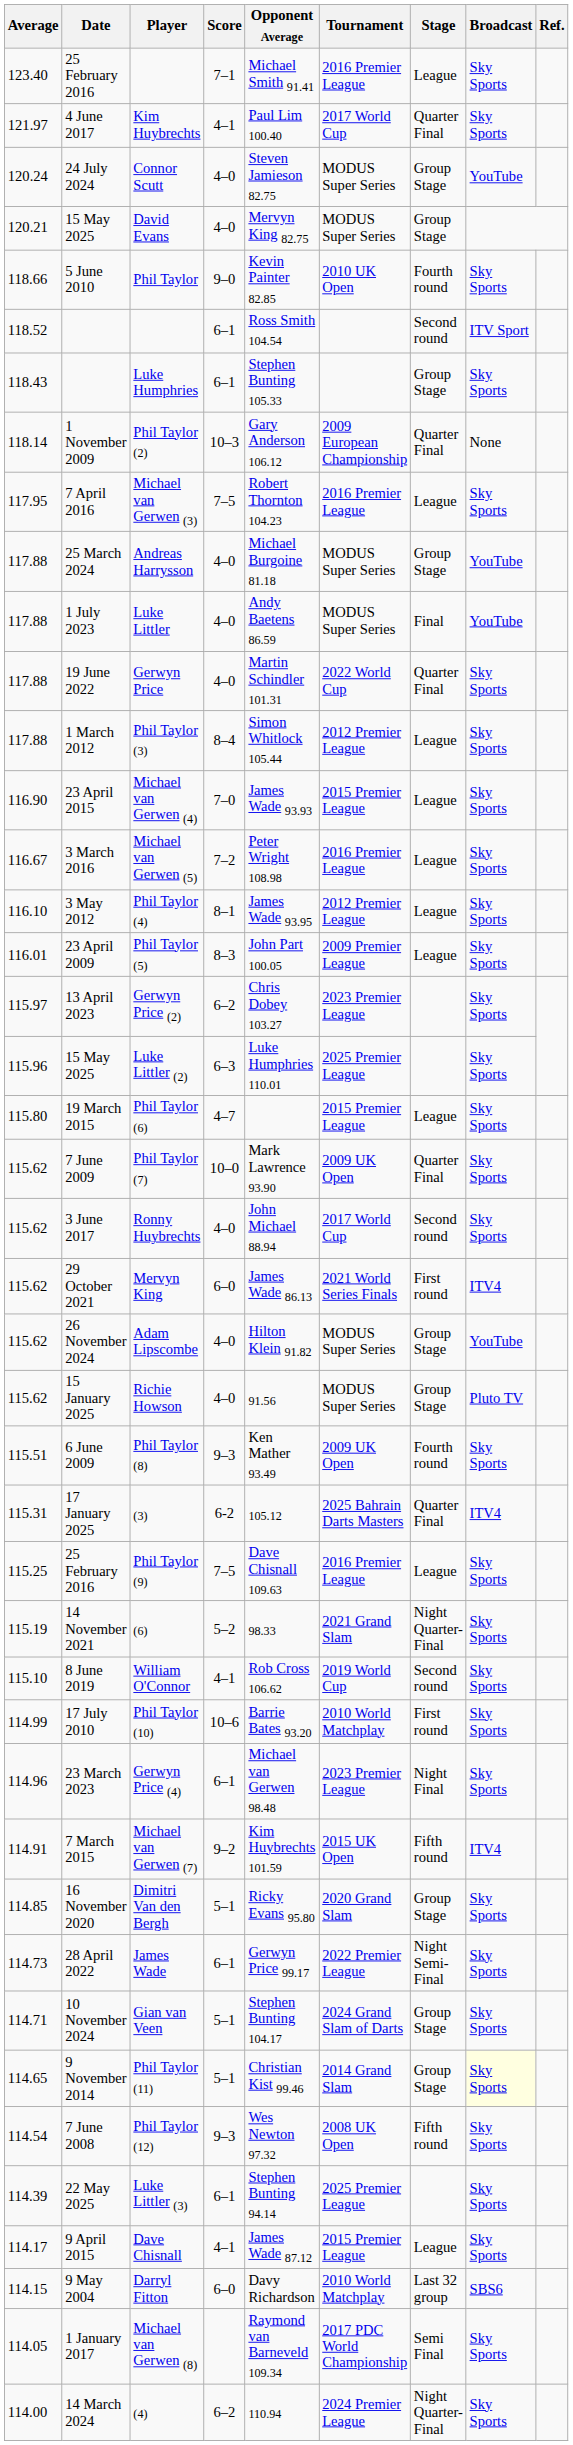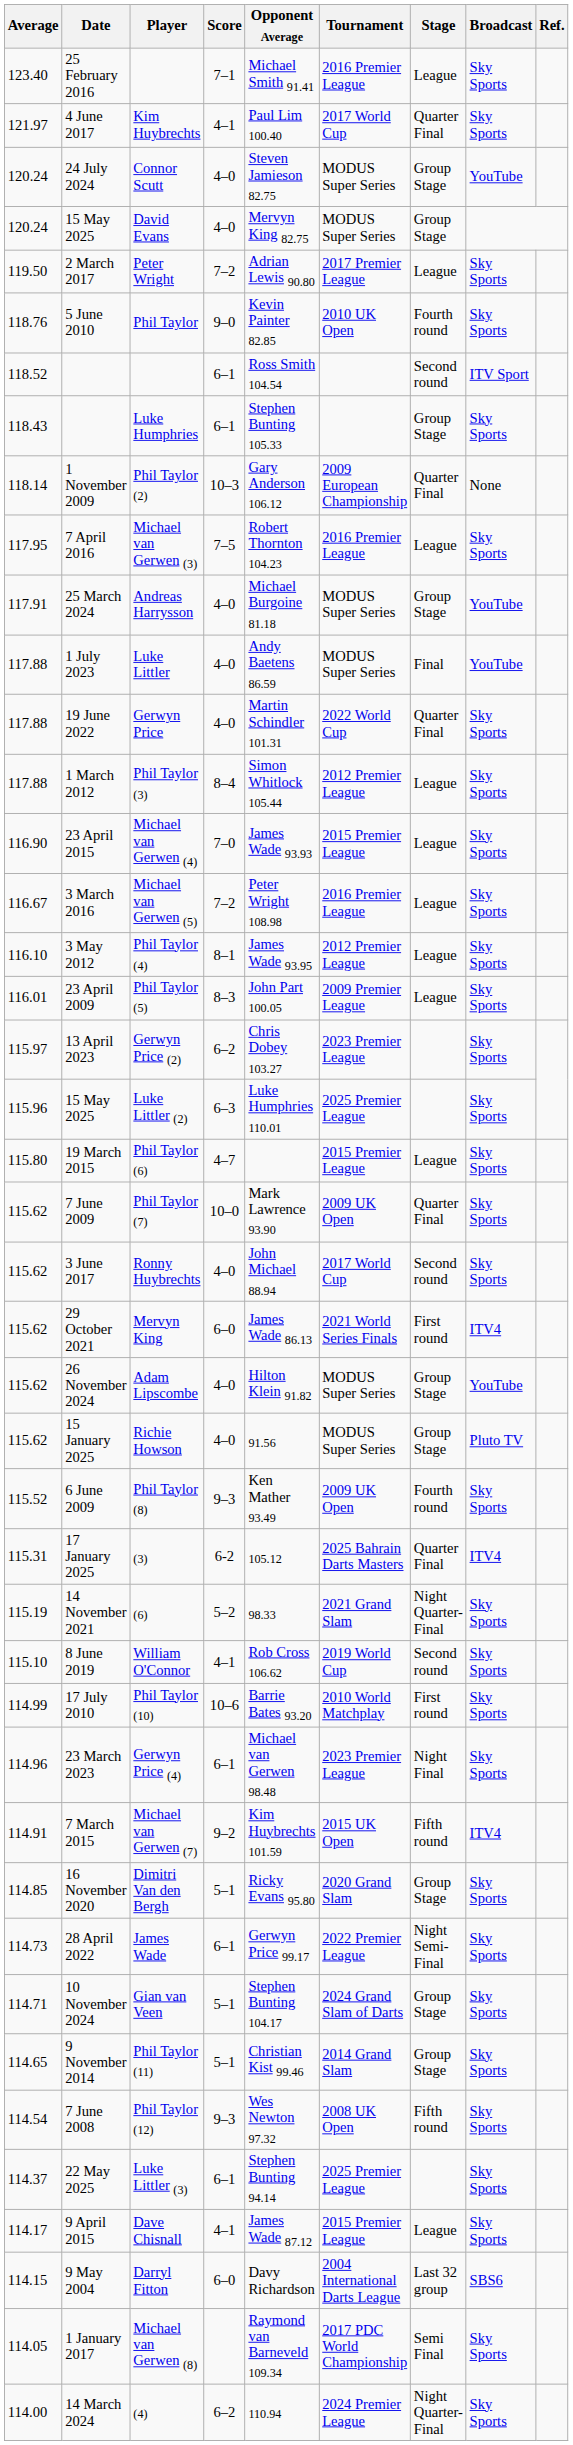 <table class="wikitable">
 <tr>
 <th>Average</th>
 <th>Date</th>
 <th>Player</th>
 <th>Score</th>
 <th>Opponent <sub>Average</sub></th>
 <th>Tournament</th>
 <th>Stage</th>
 <th>Broadcast</th>
 <th>Ref.</th>
 </tr>
 <tr>
 <td>123.40</td>
 <td>25 February 2016</td>
 <td></td>
 <td style="text-align:center;">7–1</td>
 <td> <a href='#'>Michael Smith</a> <sub>91.41</sub></td>
 <td><a href='#'>2016 Premier League</a></td>
 <td>League</td>
 <td><a href='#'>Sky Sports</a></td>
 <td></td>
 </tr>
 <tr>
 <td>121.97</td>
 <td>4 June 2017</td>
 <td> <a href='#'>Kim Huybrechts</a></td>
 <td style="text-align:center;">4–1</td>
 <td> <a href='#'>Paul Lim</a> <sub>100.40</sub></td>
 <td><a href='#'>2017 World Cup</a></td>
 <td>Quarter Final</td>
 <td><a href='#'>Sky Sports</a></td>
 <td></td>
 </tr>
 <tr>
 <td>120.24</td>
 <td>24 July 2024</td>
 <td> <a href='#'>Connor Scutt</a></td>
 <td style="text-align:center;">4–0</td>
 <td> <a href='#'>Steven Jamieson</a> <sub>82.75</sub></td>
 <td>MODUS Super Series</td>
 <td>Group Stage</td>
 <td><a href='#'>YouTube</a></td>
 <td></td>
 </tr>
 <tr>
-<td>120.21</td>
+<td>120.24</td>
 <td>15 May 2025</td>
 <td> <a href='#'>David Evans</a></td>
 <td style="text-align:center;">4–0</td>
 <td> <a href='#'>Mervyn King</a> <sub>82.75</sub></td>
 <td>MODUS Super Series</td>
 <td>Group Stage</td>
 </tr>
 <tr>
-<td>118.66</td>
+<td>119.50</td>
+<td>2 March 2017</td>
+<td> <a href='#'>Peter Wright</a></td>
+<td style="text-align:center;">7–2</td>
+<td> <a href='#'>Adrian Lewis</a> <sub>90.80</sub></td>
+<td><a href='#'>2017 Premier League</a></td>
+<td>League</td>
+<td><a href='#'>Sky Sports</a></td>
+<td></td>
+</tr>
+<tr>
+<td>118.76</td>
 <td>5 June 2010</td>
 <td> <a href='#'>Phil Taylor</a></td>
 <td style="text-align:center;">9–0</td>
 <td> <a href='#'>Kevin Painter</a> <sub>82.85</sub></td>
 <td><a href='#'>2010 UK Open</a></td>
 <td>Fourth round</td>
 <td><a href='#'>Sky Sports</a></td>
 <td></td>
 </tr>
 <tr>
 <td>118.52</td>
 <td></td>
 <td></td>
 <td style="text-align:center;">6–1</td>
 <td> <a href='#'>Ross Smith</a> <sub>104.54</sub></td>
 <td></td>
 <td>Second round</td>
 <td><a href='#'>ITV Sport</a></td>
 <td></td>
 </tr>
 <tr>
 <td>118.43</td>
 <td></td>
 <td {{nowrap> <a href='#'>Luke Humphries</a></td>
 <td style="text-align:center;">6–1</td>
 <td> <a href='#'>Stephen Bunting</a> <sub>105.33</sub></td>
 <td></td>
 <td>Group Stage</td>
 <td><a href='#'>Sky Sports</a></td>
 <td></td>
 </tr>
 <tr>
 <td>118.14</td>
 <td>1 November 2009</td>
 <td> <a href='#'>Phil Taylor</a> <sub>(2)</sub></td>
 <td style="text-align:center;">10–3</td>
 <td> <a href='#'>Gary Anderson</a> <sub>106.12</sub></td>
 <td><a href='#'>2009 European Championship</a></td>
 <td>Quarter Final</td>
 <td>None</td>
 <td></td>
 </tr>
 <tr>
 <td>117.95</td>
 <td>7 April 2016</td>
 <td> <a href='#'>Michael van Gerwen</a> <sub>(3)</sub></td>
 <td style="text-align:center;">7–5</td>
 <td> <a href='#'>Robert Thornton</a> <sub>104.23</sub></td>
 <td><a href='#'>2016 Premier League</a></td>
 <td>League</td>
 <td><a href='#'>Sky Sports</a></td>
 <td></td>
 </tr>
 <tr>
-<td>117.88</td>
+<td>117.91</td>
 <td>25 March 2024</td>
 <td> <a href='#'>Andreas Harrysson</a></td>
 <td style="text-align:center;">4–0</td>
 <td> <a href='#'>Michael Burgoine</a> <sub>81.18</sub></td>
 <td>MODUS Super Series</td>
 <td>Group Stage</td>
 <td><a href='#'>YouTube</a></td>
 <td></td>
 </tr>
 <tr>
 <td>117.88</td>
 <td>1 July 2023</td>
 <td> <a href='#'>Luke Littler</a></td>
 <td style="text-align:center;">4–0</td>
 <td> <a href='#'>Andy Baetens</a> <sub>86.59</sub></td>
 <td>MODUS Super Series</td>
 <td>Final</td>
 <td><a href='#'>YouTube</a></td>
 <td></td>
 </tr>
 <tr>
 <td>117.88</td>
 <td>19 June 2022</td>
 <td> <a href='#'>Gerwyn Price</a></td>
 <td style="text-align:center;">4–0</td>
 <td> <a href='#'>Martin Schindler</a> <sub>101.31</sub></td>
 <td><a href='#'>2022 World Cup</a></td>
 <td>Quarter Final</td>
 <td><a href='#'>Sky Sports</a></td>
 <td></td>
 </tr>
 <tr>
 <td>117.88</td>
 <td>1 March 2012</td>
 <td> <a href='#'>Phil Taylor</a> <sub>(3)</sub></td>
 <td style="text-align:center;">8–4</td>
 <td> <a href='#'>Simon Whitlock</a> <sub>105.44</sub></td>
 <td><a href='#'>2012 Premier League</a></td>
 <td>League</td>
 <td><a href='#'>Sky Sports</a></td>
 <td></td>
 </tr>
 <tr>
 <td>116.90</td>
 <td>23 April 2015</td>
 <td> <a href='#'>Michael van Gerwen</a> <sub>(4)</sub></td>
 <td style="text-align:center;">7–0</td>
 <td> <a href='#'>James Wade</a> <sub>93.93</sub></td>
 <td><a href='#'>2015 Premier League</a></td>
 <td>League</td>
 <td><a href='#'>Sky Sports</a></td>
 <td></td>
 </tr>
 <tr>
 <td>116.67</td>
 <td>3 March 2016</td>
 <td> <a href='#'>Michael van Gerwen</a> <sub>(5)</sub></td>
 <td style="text-align:center;">7–2</td>
 <td> <a href='#'>Peter Wright</a> <sub>108.98</sub></td>
 <td><a href='#'>2016 Premier League</a></td>
 <td>League</td>
 <td><a href='#'>Sky Sports</a></td>
 <td></td>
 </tr>
 <tr>
 <td>116.10</td>
 <td>3 May 2012</td>
 <td> <a href='#'>Phil Taylor</a> <sub>(4)</sub></td>
 <td style="text-align:center;">8–1</td>
 <td> <a href='#'>James Wade</a> <sub>93.95</sub></td>
 <td><a href='#'>2012 Premier League</a></td>
 <td>League</td>
 <td><a href='#'>Sky Sports</a></td>
 <td></td>
 </tr>
 <tr>
 <td>116.01</td>
 <td>23 April 2009</td>
 <td> <a href='#'>Phil Taylor</a> <sub>(5)</sub></td>
 <td style="text-align:center;">8–3</td>
 <td> <a href='#'>John Part</a> <sub>100.05</sub></td>
 <td><a href='#'>2009 Premier League</a></td>
 <td>League</td>
 <td><a href='#'>Sky Sports</a></td>
 <td></td>
 </tr>
 <tr>
 <td>115.97</td>
 <td>13 April 2023</td>
 <td> <a href='#'>Gerwyn Price</a> <sub>(2)</sub></td>
 <td style="text-align:center;">6–2</td>
 <td> <a href='#'>Chris Dobey</a> <sub>103.27</sub></td>
 <td><a href='#'>2023 Premier League</a></td>
 <td></td>
 <td><a href='#'>Sky Sports</a></td>
 </tr>
 <tr>
 <td>115.96</td>
 <td>15 May 2025</td>
 <td> <a href='#'>Luke Littler</a> <sub>(2)</sub></td>
 <td style="text-align:center;">6–3</td>
 <td> <a href='#'>Luke Humphries</a> <sub>110.01</sub></td>
 <td><a href='#'>2025 Premier League</a></td>
 <td></td>
 <td><a href='#'>Sky Sports</a></td>
 </tr>
 <tr>
 <td>115.80</td>
 <td>19 March 2015</td>
 <td> <a href='#'>Phil Taylor</a> <sub>(6)</sub></td>
 <td style="text-align:center;">4–7</td>
 <td></td>
 <td><a href='#'>2015 Premier League</a></td>
 <td>League</td>
 <td><a href='#'>Sky Sports</a></td>
 <td></td>
 </tr>
 <tr>
 <td>115.62</td>
 <td>7 June 2009</td>
 <td> <a href='#'>Phil Taylor</a> <sub>(7)</sub></td>
 <td style="text-align:center;">10–0</td>
 <td> Mark Lawrence <sub>93.90</sub></td>
 <td><a href='#'>2009 UK Open</a></td>
 <td>Quarter Final</td>
 <td><a href='#'>Sky Sports</a></td>
 <td></td>
 </tr>
 <tr>
 <td>115.62</td>
 <td>3 June 2017</td>
 <td> <a href='#'>Ronny Huybrechts</a></td>
 <td style="text-align:center;">4–0</td>
 <td> <a href='#'>John Michael</a> <sub>88.94</sub></td>
 <td><a href='#'>2017 World Cup</a></td>
 <td>Second round</td>
 <td><a href='#'>Sky Sports</a></td>
 <td></td>
 </tr>
 <tr>
 <td>115.62</td>
 <td>29 October 2021</td>
 <td> <a href='#'>Mervyn King</a></td>
 <td style="text-align:center;">6–0</td>
 <td> <a href='#'>James Wade</a> <sub>86.13</sub></td>
 <td><a href='#'>2021 World Series Finals</a></td>
 <td>First round</td>
 <td><a href='#'>ITV4</a></td>
 <td></td>
 </tr>
 <tr>
 <td>115.62</td>
 <td>26 November 2024</td>
 <td> <a href='#'>Adam Lipscombe</a></td>
 <td style="text-align:center;">4–0</td>
 <td> <a href='#'>Hilton Klein</a> <sub>91.82</sub></td>
 <td>MODUS Super Series</td>
 <td>Group Stage</td>
 <td><a href='#'>YouTube</a></td>
 <td></td>
 </tr>
 <tr>
 <td>115.62</td>
 <td>15 January 2025</td>
 <td> <a href='#'>Richie Howson</a></td>
 <td style="text-align:center;">4–0</td>
 <td> <sub>91.56</sub></td>
 <td>MODUS Super Series</td>
 <td>Group Stage</td>
 <td><a href='#'>Pluto TV</a></td>
 <td></td>
 </tr>
 <tr>
-<td>115.51</td>
+<td>115.52</td>
 <td>6 June 2009</td>
 <td> <a href='#'>Phil Taylor</a> <sub>(8)</sub></td>
 <td style="text-align:center;">9–3</td>
 <td> Ken Mather <sub>93.49</sub></td>
 <td><a href='#'>2009 UK Open</a></td>
 <td>Fourth round</td>
 <td><a href='#'>Sky Sports</a></td>
 <td></td>
 </tr>
 <tr>
 <td>115.31</td>
 <td>17 January 2025</td>
 <td> <sub>(3)</sub></td>
 <td style="text-align:center;">6-2</td>
 <td> <sub>105.12</sub></td>
 <td><a href='#'>2025 Bahrain Darts Masters</a></td>
 <td>Quarter Final</td>
 <td><a href='#'>ITV4</a></td>
-<td></td>
-</tr>
-<tr>
-<td>115.25</td>
-<td>25 February 2016</td>
-<td> <a href='#'>Phil Taylor</a> <sub>(9)</sub></td>
-<td style="text-align:center;">7–5</td>
-<td> <a href='#'>Dave Chisnall</a> <sub>109.63</sub></td>
-<td><a href='#'>2016 Premier League</a></td>
-<td>League</td>
-<td><a href='#'>Sky Sports</a></td>
 <td></td>
 </tr>
 <tr>
 <td>115.19</td>
 <td>14 November 2021</td>
 <td> <sub>(6)</sub></td>
 <td style="text-align:center;">5–2</td>
 <td> <sub>98.33</sub></td>
 <td><a href='#'>2021 Grand Slam</a></td>
 <td>Night Quarter-Final</td>
 <td><a href='#'>Sky Sports</a></td>
 <td></td>
 </tr>
 <tr>
 <td>115.10</td>
 <td>8 June 2019</td>
 <td> <a href='#'>William O'Connor</a></td>
 <td style="text-align:center;">4–1</td>
 <td> <a href='#'>Rob Cross</a> <sub>106.62</sub></td>
 <td><a href='#'>2019 World Cup</a></td>
 <td>Second round</td>
 <td><a href='#'>Sky Sports</a></td>
 <td></td>
 </tr>
 <tr>
 <td>114.99</td>
 <td>17 July 2010</td>
 <td> <a href='#'>Phil Taylor</a> <sub>(10)</sub></td>
 <td style="text-align:center;">10–6</td>
 <td> <a href='#'>Barrie Bates</a> <sub>93.20</sub></td>
 <td><a href='#'>2010 World Matchplay</a></td>
 <td>First round</td>
 <td><a href='#'>Sky Sports</a></td>
 <td></td>
 </tr>
 <tr>
 <td>114.96</td>
 <td>23 March 2023</td>
 <td> <a href='#'>Gerwyn Price</a> <sub>(4)</sub></td>
 <td style="text-align:center;">6–1</td>
 <td> <a href='#'>Michael van Gerwen</a> <sub>98.48</sub></td>
 <td><a href='#'>2023 Premier League</a></td>
 <td>Night Final</td>
 <td><a href='#'>Sky Sports</a></td>
 <td></td>
 </tr>
 <tr>
 <td>114.91</td>
 <td>7 March 2015</td>
 <td> <a href='#'>Michael van Gerwen</a> <sub>(7)</sub></td>
 <td style="text-align:center;">9–2</td>
 <td> <a href='#'>Kim Huybrechts</a> <sub>101.59</sub></td>
 <td><a href='#'>2015 UK Open</a></td>
 <td>Fifth round</td>
 <td><a href='#'>ITV4</a></td>
 <td></td>
 </tr>
 <tr>
 <td>114.85</td>
 <td>16 November 2020</td>
 <td> <a href='#'>Dimitri Van den Bergh</a></td>
 <td style="text-align:center;">5–1</td>
 <td> <a href='#'>Ricky Evans</a> <sub>95.80</sub></td>
 <td><a href='#'>2020 Grand Slam</a></td>
 <td>Group Stage</td>
 <td><a href='#'>Sky Sports</a></td>
 <td></td>
 </tr>
 <tr>
 <td>114.73</td>
 <td>28 April 2022</td>
 <td> <a href='#'>James Wade</a></td>
 <td style="text-align:center;">6–1</td>
 <td> <a href='#'>Gerwyn Price</a> <sub>99.17</sub></td>
 <td><a href='#'>2022 Premier League</a></td>
 <td>Night Semi-Final</td>
 <td><a href='#'>Sky Sports</a></td>
 <td></td>
 </tr>
 <tr>
 <td>114.71</td>
 <td>10 November 2024</td>
 <td> <a href='#'>Gian van Veen</a></td>
 <td style="text-align:center;">5–1</td>
 <td> <a href='#'>Stephen Bunting</a> <sub>104.17</sub></td>
 <td><a href='#'>2024 Grand Slam of Darts</a></td>
 <td>Group Stage</td>
 <td><a href='#'>Sky Sports</a></td>
 <td></td>
 </tr>
 <tr>
 <td>114.65</td>
 <td>9 November 2014</td>
 <td> <a href='#'>Phil Taylor</a> <sub>(11)</sub></td>
 <td style="text-align:center;">5–1</td>
 <td> <a href='#'>Christian Kist</a> <sub>99.46</sub></td>
 <td><a href='#'>2014 Grand Slam</a></td>
 <td>Group Stage</td>
-<td style="background: lightyellow;"><a href='#'>Sky Sports</a></td>
+<td><a href='#'>Sky Sports</a></td>
 <td></td>
 </tr>
 <tr>
 <td>114.54</td>
 <td>7 June 2008</td>
 <td> <a href='#'>Phil Taylor</a> <sub>(12)</sub></td>
 <td style="text-align:center;">9–3</td>
 <td> <a href='#'>Wes Newton</a> <sub>97.32</sub></td>
 <td><a href='#'>2008 UK Open</a></td>
 <td>Fifth round</td>
 <td><a href='#'>Sky Sports</a></td>
 <td></td>
 </tr>
 <tr>
-<td>114.39</td>
+<td>114.37</td>
 <td>22 May 2025</td>
 <td> <a href='#'>Luke Littler</a> <sub>(3)</sub></td>
 <td style="text-align:center;">6–1</td>
 <td> <a href='#'>Stephen Bunting</a> <sub>94.14</sub></td>
 <td><a href='#'>2025 Premier League</a></td>
 <td></td>
 <td><a href='#'>Sky Sports</a></td>
 </tr>
 <tr>
 <td>114.17</td>
 <td>9 April 2015</td>
 <td> <a href='#'>Dave Chisnall</a></td>
 <td style="text-align:center;">4–1</td>
 <td> <a href='#'>James Wade</a> <sub>87.12</sub></td>
 <td><a href='#'>2015 Premier League</a></td>
 <td>League</td>
 <td><a href='#'>Sky Sports</a></td>
 <td></td>
 </tr>
 <tr>
 <td>114.15</td>
 <td>9 May 2004</td>
 <td> <a href='#'>Darryl Fitton</a></td>
 <td style="text-align:center;">6–0</td>
 <td> Davy Richardson</td>
-<td><a href='#'>2010 World Matchplay</a></td>
+<td><a href='#'>2004 International Darts League</a></td>
 <td>Last 32 group</td>
 <td><a href='#'>SBS6</a></td>
 <td></td>
 </tr>
 <tr>
 <td>114.05</td>
 <td>1 January 2017</td>
 <td> <a href='#'>Michael van Gerwen</a> <sub>(8)</sub></td>
 <td style="text-align:center;"></td>
 <td> <a href='#'>Raymond van Barneveld</a> <sub>109.34</sub></td>
 <td><a href='#'>2017 PDC World Championship</a></td>
 <td>Semi Final</td>
 <td><a href='#'>Sky Sports</a></td>
 <td></td>
 </tr>
 <tr>
 <td>114.00</td>
 <td>14 March 2024</td>
 <td><sub>(4)</sub></td>
 <td style="text-align:center;">6–2</td>
 <td> <sub>110.94</sub></td>
 <td><a href='#'>2024 Premier League</a></td>
 <td>Night Quarter-Final</td>
 <td><a href='#'>Sky Sports</a></td>
 <td></td>
 </tr>
 </table>
